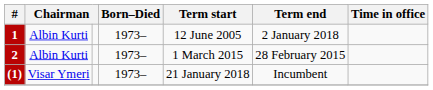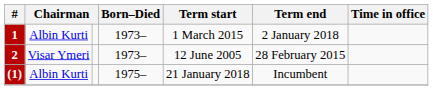 <table class="wikitable" style="text-align:center">
 <tr ->
 <th>#</th>
 <th colspan="2">Chairman</th>
 <th>Born–Died</th>
 <th>Term start</th>
 <th>Term end</th>
 <th>Time in office</th>
 </tr>
 <tr ->
 <th style="background:#B90303; color:white;">1</th>
 <td><a href='#'>Albin Kurti</a></td>
 <td></td>
 <td>1973–</td>
-<td>12 June 2005</td>
+<td>1 March 2015</td>
 <td>2 January 2018</td>
 <td></td>
 </tr>
 <tr ->
 <th style="background:#B90303; color:white;">2</th>
-<td><a href='#'>Albin Kurti</a></td>
+<td><a href='#'>Visar Ymeri</a></td>
 <td></td>
 <td>1973–</td>
-<td>1 March 2015</td>
+<td>12 June 2005</td>
 <td>28 February 2015</td>
 <td></td>
 </tr>
 <tr ->
 <th style="background:#B90303; color:white;">(1)</th>
-<td><a href='#'>Visar Ymeri</a></td>
+<td><a href='#'>Albin Kurti</a></td>
 <td></td>
-<td>1973–</td>
+<td>1975–</td>
 <td>21 January 2018</td>
 <td>Incumbent</td>
 <td></td>
 </tr>
 <tr ->
 </tr>
 </table>
